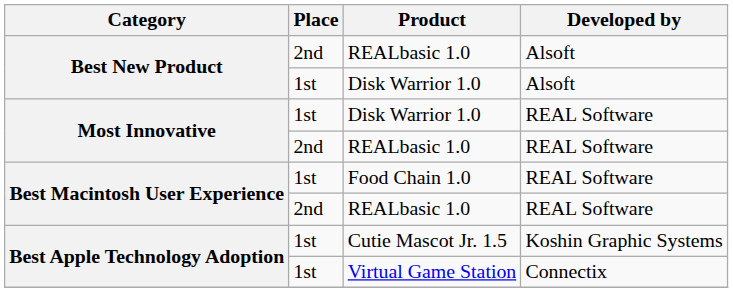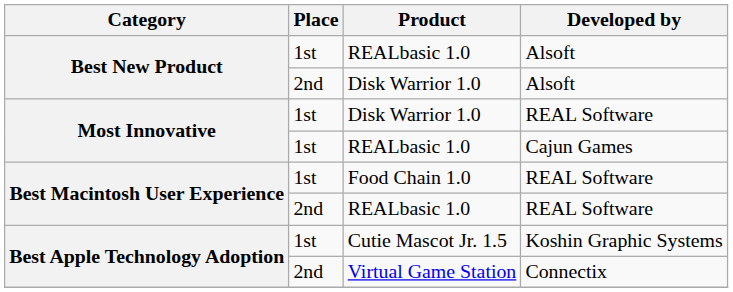 <table class="wikitable">
 <tr>
 <th>Category</th>
 <th>Place</th>
 <th>Product</th>
 <th>Developed by</th>
 </tr>
 <tr>
 <th rowspan="2">Best New Product</th>
-<td>2nd</td>
+<td>1st</td>
 <td>REALbasic 1.0</td>
 <td>Alsoft</td>
 </tr>
 <tr>
-<td>1st</td>
+<td>2nd</td>
 <td>Disk Warrior 1.0</td>
 <td>Alsoft</td>
 </tr>
 <tr>
 <th rowspan="2">Most Innovative</th>
 <td>1st</td>
 <td>Disk Warrior 1.0</td>
 <td>REAL Software</td>
 </tr>
 <tr>
-<td>2nd</td>
+<td>1st</td>
 <td>REALbasic 1.0</td>
-<td>REAL Software</td>
+<td>Cajun Games</td>
 </tr>
 <tr>
 <th rowspan="2">Best Macintosh User Experience</th>
 <td>1st</td>
 <td>Food Chain 1.0</td>
 <td>REAL Software</td>
 </tr>
 <tr>
 <td>2nd</td>
 <td>REALbasic 1.0</td>
 <td>REAL Software</td>
 </tr>
 <tr>
 <th rowspan="2">Best Apple Technology Adoption</th>
 <td>1st</td>
 <td>Cutie Mascot Jr. 1.5</td>
 <td>Koshin Graphic Systems</td>
 </tr>
 <tr>
-<td>1st</td>
+<td>2nd</td>
 <td><a href='#'>Virtual Game Station</a></td>
 <td>Connectix</td>
 </tr>
 <tr>
 </tr>
 </table>
